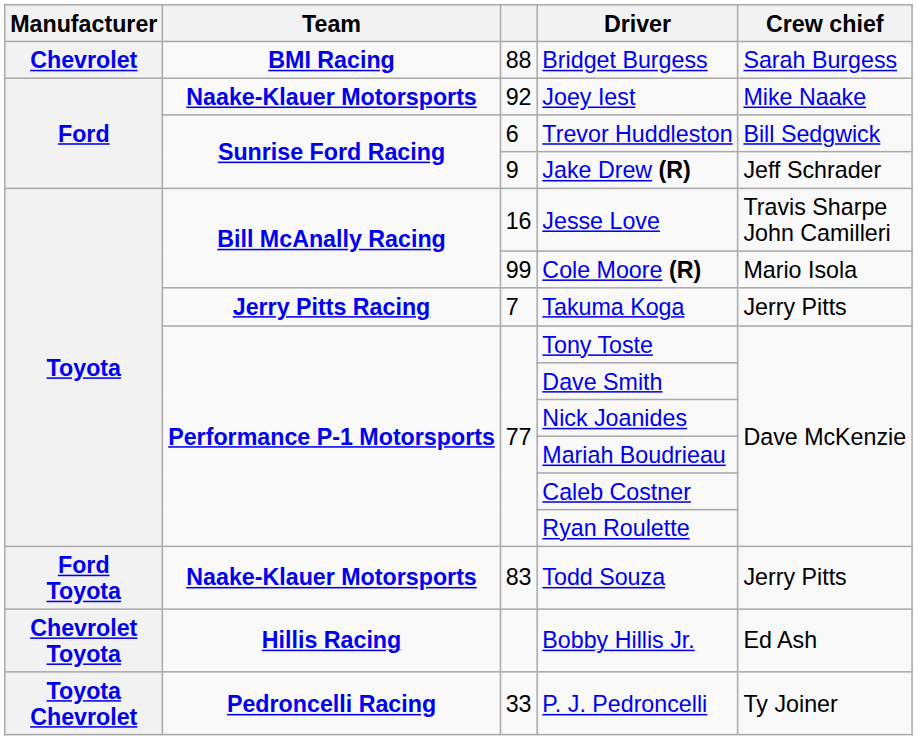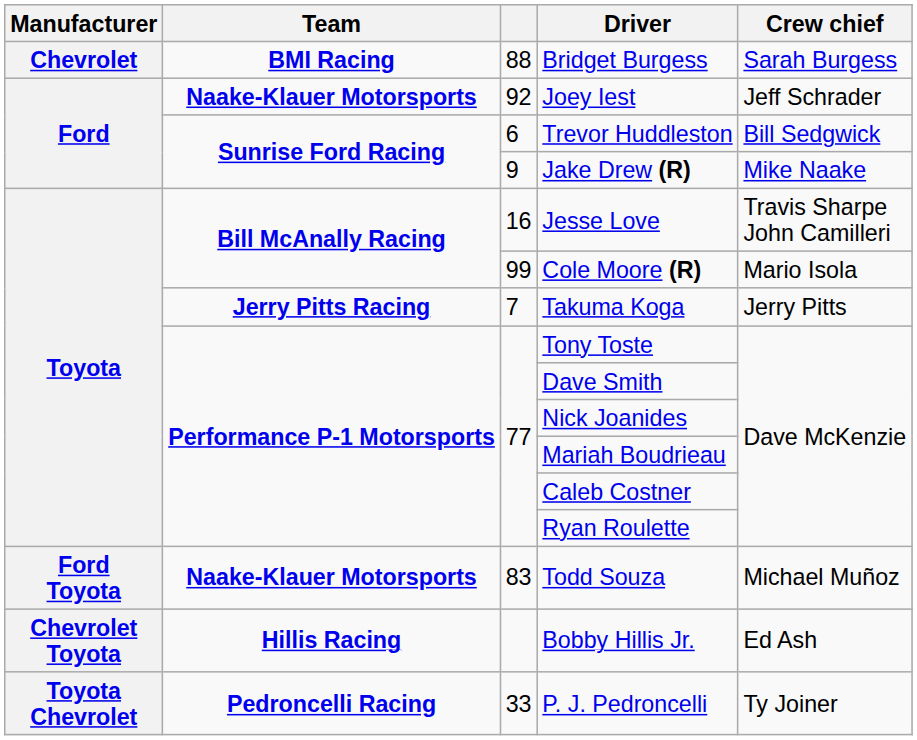 <table class="wikitable" style="font-size: 95%;">
 <tr>
 <th>Manufacturer</th>
 <th>Team</th>
 <th></th>
 <th>Driver</th>
 <th>Crew chief</th>
 </tr>
 <tr>
 <th><a href='#'>Chevrolet</a></th>
 <td style="text-align:center;"><strong><a href='#'>BMI Racing</a></strong></td>
 <td>88</td>
 <td><a href='#'>Bridget Burgess</a></td>
 <td><a href='#'>Sarah Burgess</a></td>
 </tr>
 <tr>
 <th rowspan=3><a href='#'>Ford</a></th>
 <td style="text-align:center;"><strong><a href='#'>Naake-Klauer Motorsports</a></strong></td>
 <td>92</td>
 <td><a href='#'>Joey Iest</a></td>
-<td><a href='#'>Mike Naake</a></td>
+<td>Jeff Schrader</td>
 </tr>
 <tr>
 <td rowspan=2 style="text-align:center;"><strong><a href='#'>Sunrise Ford Racing</a></strong></td>
 <td>6</td>
 <td><a href='#'>Trevor Huddleston</a></td>
 <td><a href='#'>Bill Sedgwick</a></td>
 </tr>
 <tr>
 <td>9</td>
 <td><a href='#'>Jake Drew</a> <strong>(R)</strong></td>
-<td>Jeff Schrader</td>
+<td><a href='#'>Mike Naake</a></td>
 </tr>
 <tr>
 <th rowspan=9><a href='#'>Toyota</a></th>
 <td rowspan=2 style="text-align:center;"><strong><a href='#'>Bill McAnally Racing</a></strong></td>
 <td>16</td>
 <td><a href='#'>Jesse Love</a></td>
 <td>Travis Sharpe <small></small> <br> John Camilleri <small></small></td>
 </tr>
 <tr>
 <td>99</td>
 <td><a href='#'>Cole Moore</a> <strong>(R)</strong></td>
 <td>Mario Isola</td>
 </tr>
 <tr>
 <td style="text-align:center;"><strong><a href='#'>Jerry Pitts Racing</a></strong></td>
 <td>7</td>
 <td><a href='#'>Takuma Koga</a></td>
 <td>Jerry Pitts</td>
 </tr>
 <tr>
 <td rowspan=6 style="text-align:center;"><strong><a href='#'>Performance P-1 Motorsports</a></strong></td>
 <td rowspan=6>77</td>
 <td><a href='#'>Tony Toste</a> <small></small></td>
 <td rowspan=6>Dave McKenzie</td>
 </tr>
 <tr>
 <td><a href='#'>Dave Smith</a> <small></small></td>
 </tr>
 <tr>
 <td><a href='#'>Nick Joanides</a> <small></small></td>
 </tr>
 <tr>
 <td><a href='#'>Mariah Boudrieau</a> <small></small></td>
 </tr>
 <tr>
 <td><a href='#'>Caleb Costner</a> <small></small></td>
 </tr>
 <tr>
 <td><a href='#'>Ryan Roulette</a> <small></small></td>
 </tr>
 <tr>
 <th><a href='#'>Ford</a> <small></small> <br> <a href='#'>Toyota</a> <small></small></th>
 <td style="text-align:center;"><strong><a href='#'>Naake-Klauer Motorsports</a></strong></td>
 <td>83</td>
 <td><a href='#'>Todd Souza</a></td>
-<td>Jerry Pitts</td>
+<td>Michael Muñoz</td>
 </tr>
 <tr>
 <th><a href='#'>Chevrolet</a> <small></small> <br> <a href='#'>Toyota</a> <small></small></th>
 <td style="text-align:center;"><strong><a href='#'>Hillis Racing</a></strong></td>
 <td></td>
 <td><a href='#'>Bobby Hillis Jr.</a></td>
 <td>Ed Ash</td>
 </tr>
 <tr>
 <th><a href='#'>Toyota</a> <small></small> <br> <a href='#'>Chevrolet</a> <small></small></th>
 <td style="text-align:center;"><strong><a href='#'>Pedroncelli Racing</a></strong></td>
 <td>33</td>
 <td><a href='#'>P. J. Pedroncelli</a></td>
 <td>Ty Joiner</td>
 </tr>
 </table>
